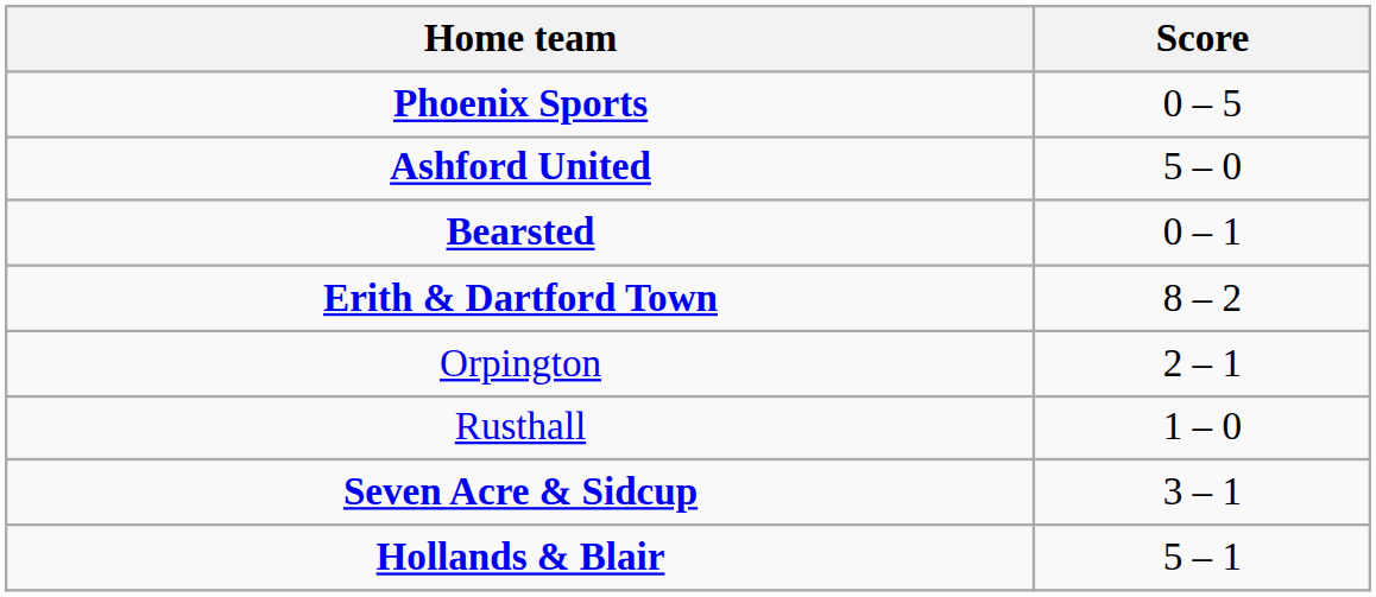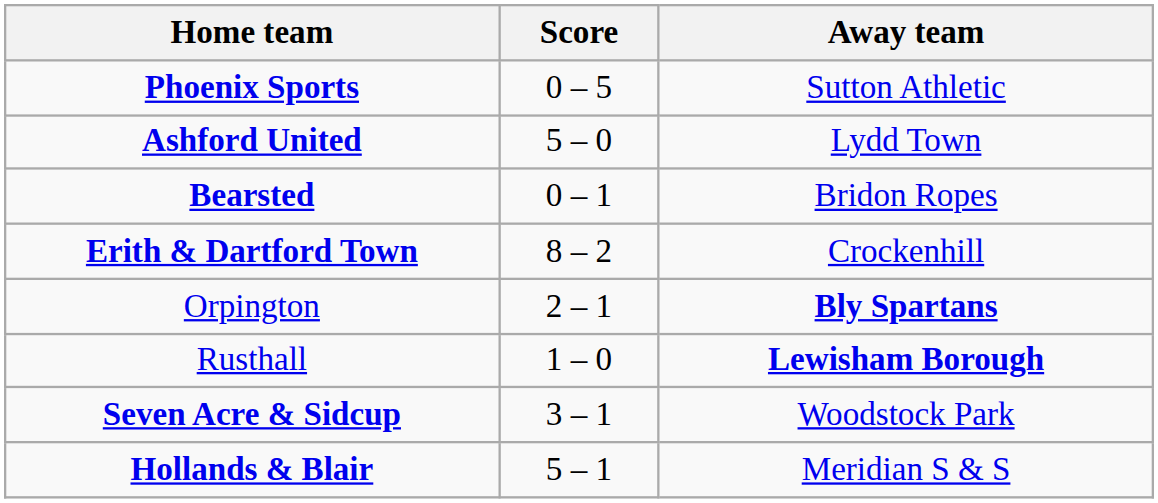 <table class="wikitable" style="width: 500px; text-align:center; font-size:90%">
 <tr>
 <th scope="col" style="width: 43.00%;background:palegrey; "><strong>Home team</strong></th>
 <th scope="col" style="width: 14.00%;"><strong>Score</strong></th>
+<th scope="col" style="width: 43.00%;"><strong>Away team</strong></th>
 </tr>
 <tr>
 <td><a href='#'><strong>Phoenix Sports</strong></a></td>
 <td>0 – 5</td>
+<td><a href='#'>Sutton Athletic</a></td>
 </tr>
 <tr>
 <td><a href='#'><strong>Ashford United</strong></a></td>
 <td>5 – 0</td>
+<td><a href='#'>Lydd Town</a></td>
 </tr>
 <tr>
 <td><a href='#'><strong>Bearsted</strong></a></td>
 <td>0 – 1</td>
+<td><a href='#'>Bridon Ropes</a></td>
 </tr>
 <tr>
 <td><a href='#'><strong>Erith & Dartford Town</strong></a></td>
 <td>8 – 2</td>
+<td><a href='#'>Crockenhill</a></td>
 </tr>
 <tr>
 <td><a href='#'>Orpington</a></td>
 <td>2 – 1</td>
+<td><a href='#'><strong>Bly Spartans</strong></a></td>
 </tr>
 <tr>
 <td><a href='#'>Rusthall</a></td>
 <td>1 – 0</td>
+<td><a href='#'><strong>Lewisham Borough</strong></a></td>
 </tr>
 <tr>
 <td><a href='#'><strong>Seven Acre & Sidcup</strong></a></td>
 <td>3 – 1</td>
+<td><a href='#'>Woodstock Park</a></td>
 </tr>
 <tr>
 <td><a href='#'><strong>Hollands & Blair</strong></a></td>
 <td>5 – 1</td>
+<td><a href='#'>Meridian S & S</a></td>
 </tr>
 </table>
